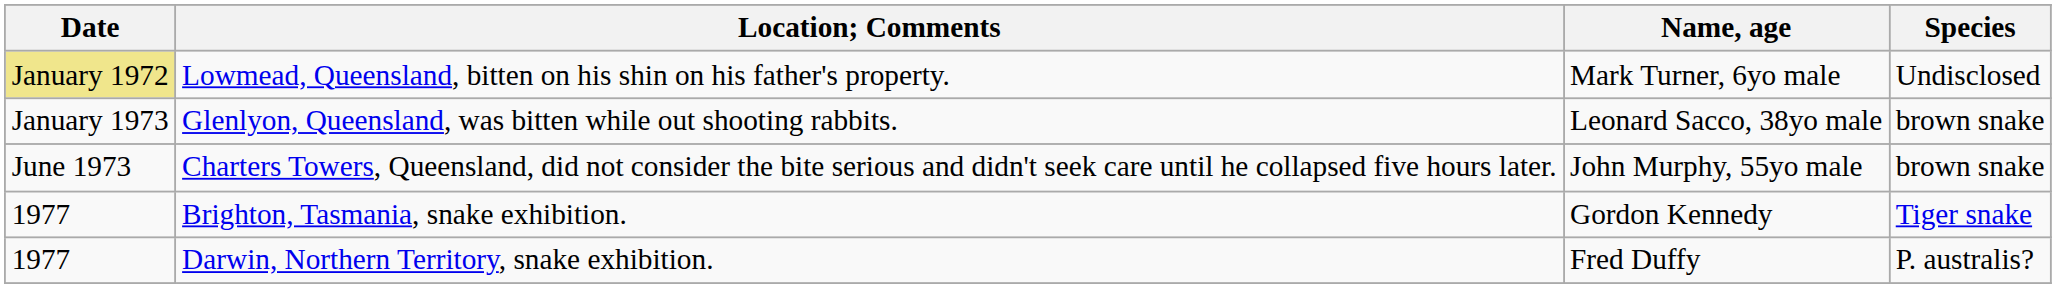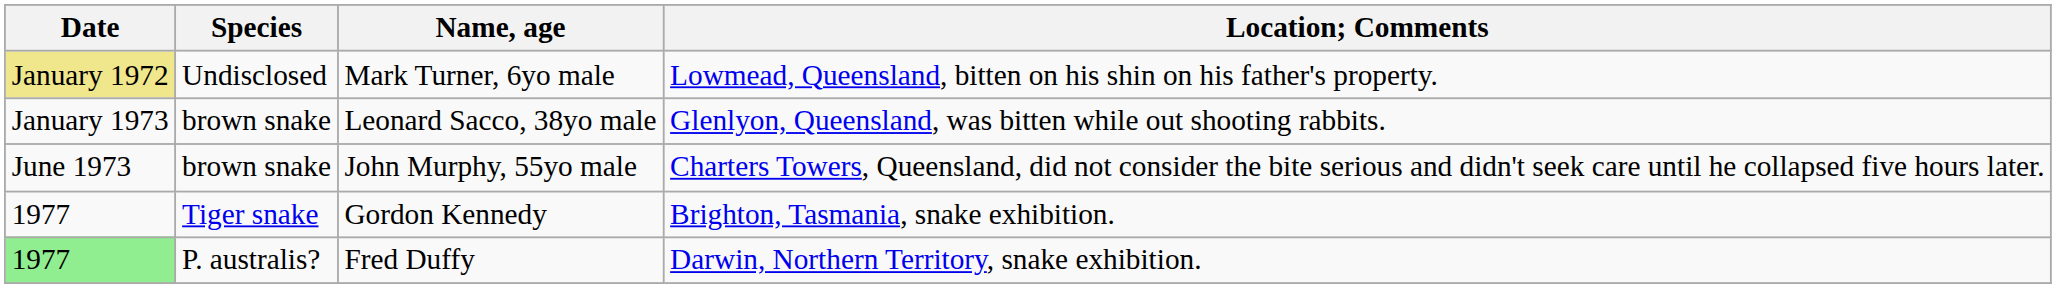 <table class="wikitable sortable">
 <tr>
 <th scope="col">Date</th>
+<th scope="col">Species</th>
+<th scope="col">Name, age</th>
 <th scope="col" class="unsortable">Location; Comments</th>
-<th scope="col">Name, age</th>
-<th scope="col">Species</th>
 </tr>
 <tr>
 <td data-sort-value="1972-01-01" style="background: khaki;">January 1972</td>
+<td>Undisclosed</td>
+<td data-sort-value="turner, mark">Mark Turner, 6yo male</td>
 <td><a href='#'>Lowmead, Queensland</a>, bitten on his shin on his father's property.</td>
-<td data-sort-value="turner, mark">Mark Turner, 6yo male</td>
-<td>Undisclosed</td>
 </tr>
 <tr>
 <td data-sort-value="1973-01-01">January 1973</td>
+<td>brown snake</td>
+<td data-sort-value="sacco, leonard">Leonard Sacco, 38yo male</td>
 <td><a href='#'>Glenlyon, Queensland</a>, was bitten while out shooting rabbits.</td>
-<td data-sort-value="sacco, leonard">Leonard Sacco, 38yo male</td>
-<td>brown snake</td>
 </tr>
 <tr>
 <td data-sort-value="1973-06-01">June 1973</td>
+<td>brown snake</td>
+<td data-sort-value="murphy, john">John Murphy, 55yo male</td>
 <td><a href='#'>Charters Towers</a>, Queensland, did not consider the bite serious and didn't seek care until he collapsed five hours later.</td>
-<td data-sort-value="murphy, john">John Murphy, 55yo male</td>
-<td>brown snake</td>
 </tr>
 <tr>
 <td data-sort-value="1977-01-01">1977</td>
+<td><a href='#'>Tiger snake</a></td>
+<td data-sort-value="kennedy, gordon">Gordon Kennedy</td>
 <td><a href='#'>Brighton, Tasmania</a>, snake exhibition.</td>
-<td data-sort-value="kennedy, gordon">Gordon Kennedy</td>
-<td><a href='#'>Tiger snake</a></td>
 </tr>
 <tr>
-<td data-sort-value="1977-01-01">1977</td>
+<td data-sort-value="1977-01-01" style="background: lightgreen;">1977</td>
+<td>P. australis?</td>
+<td data-sort-value="duffy, fred">Fred Duffy</td>
 <td><a href='#'>Darwin, Northern Territory</a>, snake exhibition.</td>
-<td data-sort-value="duffy, fred">Fred Duffy</td>
-<td>P. australis?</td>
 </tr>
 </table>
